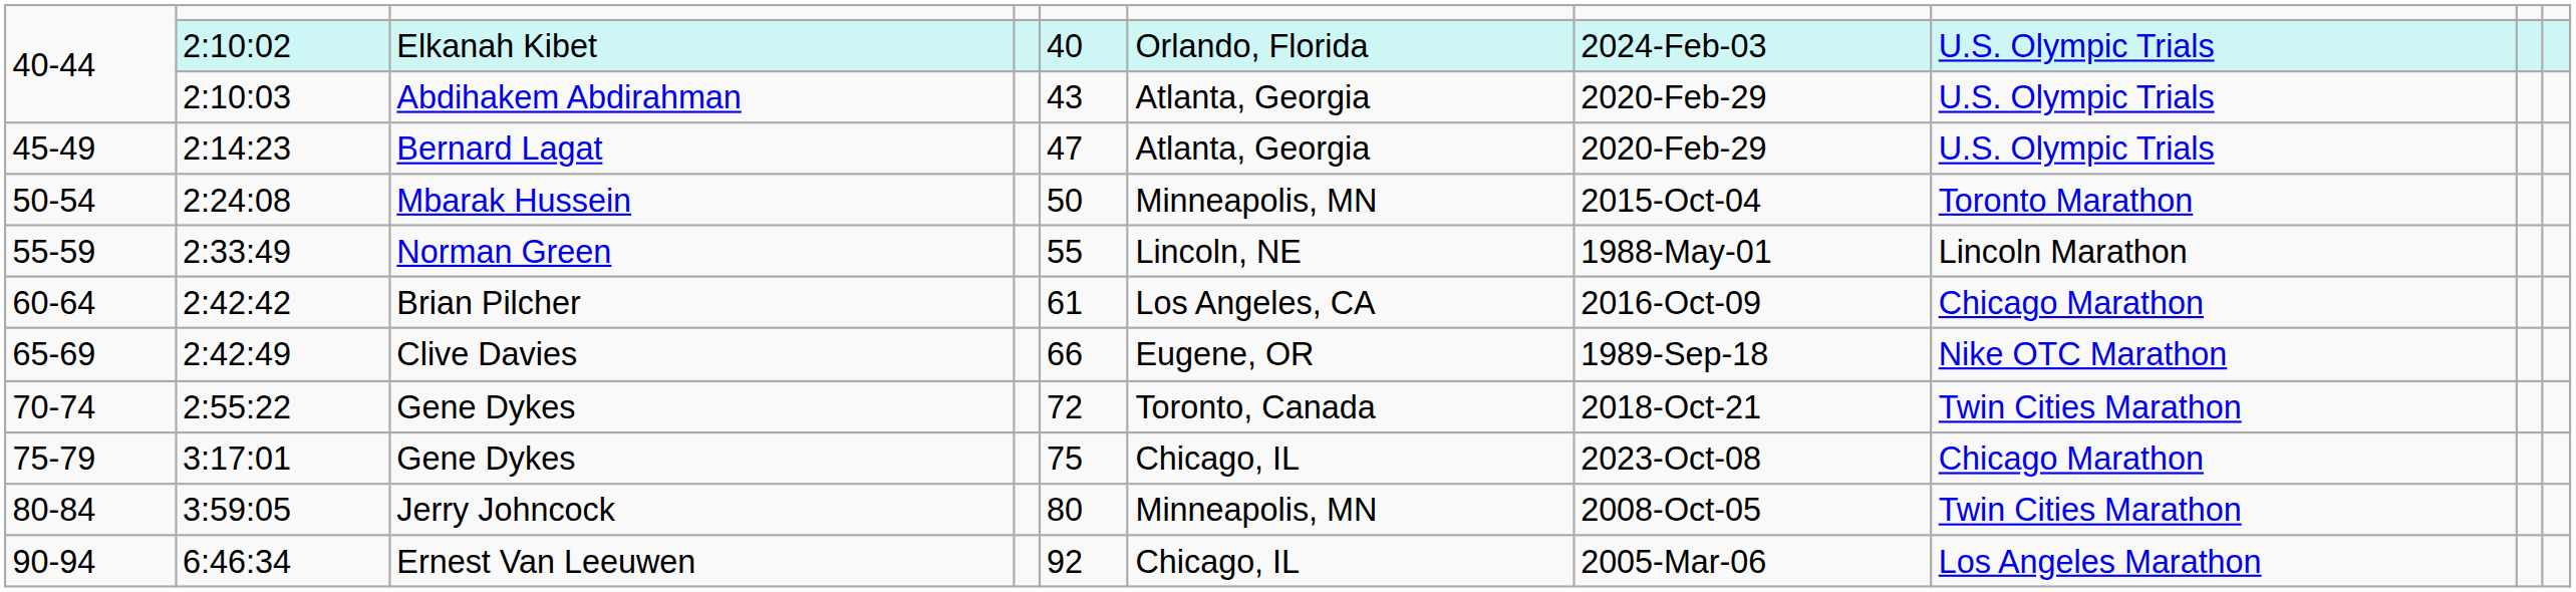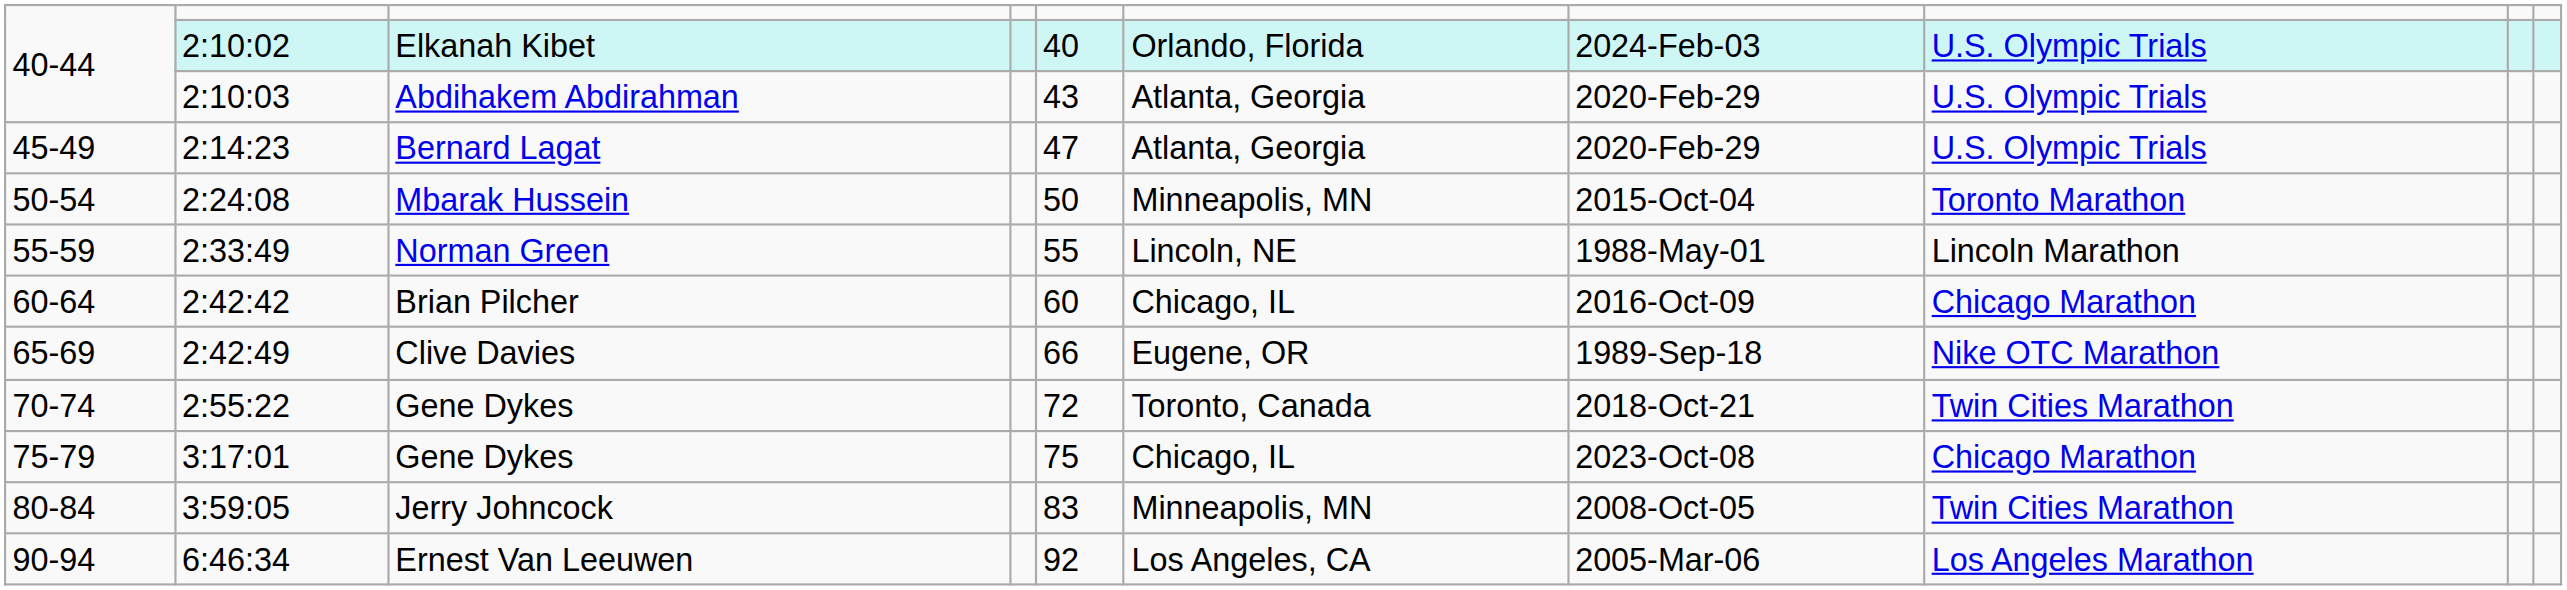 <table class="wikitable" style="font-size:95%; width: 95%">
 <tr>
 <td rowspan="3">40-44</td>
 <td></td>
 <td></td>
 <td></td>
 <td></td>
 <td></td>
 <td></td>
 <td></td>
 <td></td>
 <td></td>
 </tr>
 <tr style="background:#cef6f5;">
 <td>2:10:02</td>
 <td>Elkanah Kibet</td>
 <td></td>
 <td>40</td>
 <td>Orlando, Florida</td>
 <td>2024-Feb-03</td>
 <td><a href='#'>U.S. Olympic Trials</a></td>
 <td></td>
 <td></td>
 </tr>
 <tr>
 <td>2:10:03</td>
 <td><a href='#'>Abdihakem Abdirahman</a></td>
 <td></td>
 <td>43</td>
 <td>Atlanta, Georgia</td>
 <td>2020-Feb-29</td>
 <td><a href='#'>U.S. Olympic Trials</a></td>
 <td></td>
 <td></td>
 </tr>
 <tr>
 <td>45-49</td>
 <td>2:14:23</td>
 <td><a href='#'>Bernard Lagat</a></td>
 <td></td>
 <td>47</td>
 <td>Atlanta, Georgia</td>
 <td>2020-Feb-29</td>
 <td><a href='#'>U.S. Olympic Trials</a></td>
 <td></td>
 <td></td>
 </tr>
 <tr>
 <td>50-54</td>
 <td>2:24:08</td>
 <td><a href='#'>Mbarak Hussein</a></td>
 <td></td>
 <td>50</td>
 <td>Minneapolis, MN</td>
 <td>2015-Oct-04</td>
 <td><a href='#'>Toronto Marathon</a></td>
 <td></td>
 <td></td>
 </tr>
 <tr>
 <td>55-59</td>
 <td>2:33:49</td>
 <td><a href='#'>Norman Green</a></td>
 <td></td>
 <td>55</td>
 <td>Lincoln, NE</td>
 <td>1988-May-01</td>
 <td>Lincoln Marathon</td>
 <td></td>
 <td></td>
 </tr>
 <tr>
 <td>60-64</td>
 <td>2:42:42</td>
 <td>Brian Pilcher</td>
 <td></td>
-<td>61</td>
-<td>Los Angeles, CA</td>
+<td>60</td>
+<td>Chicago, IL</td>
 <td>2016-Oct-09</td>
 <td><a href='#'>Chicago Marathon</a></td>
 <td></td>
 <td></td>
 </tr>
 <tr>
 <td>65-69</td>
 <td>2:42:49</td>
 <td>Clive Davies</td>
 <td></td>
 <td>66</td>
 <td>Eugene, OR</td>
 <td>1989-Sep-18</td>
 <td><a href='#'>Nike OTC Marathon</a></td>
 <td></td>
 <td></td>
 </tr>
 <tr>
 <td>70-74</td>
 <td>2:55:22</td>
 <td>Gene Dykes</td>
 <td></td>
 <td>72</td>
 <td>Toronto, Canada</td>
 <td>2018-Oct-21</td>
 <td><a href='#'>Twin Cities Marathon</a></td>
 <td></td>
 <td></td>
 </tr>
 <tr>
 <td>75-79</td>
 <td>3:17:01</td>
 <td>Gene Dykes</td>
 <td></td>
 <td>75</td>
 <td>Chicago, IL</td>
 <td>2023-Oct-08</td>
 <td><a href='#'>Chicago Marathon</a></td>
 <td></td>
 <td></td>
 </tr>
 <tr>
 <td>80-84</td>
 <td>3:59:05</td>
 <td>Jerry Johncock</td>
 <td></td>
-<td>80</td>
+<td>83</td>
 <td>Minneapolis, MN</td>
 <td>2008-Oct-05</td>
 <td><a href='#'>Twin Cities Marathon</a></td>
 <td></td>
 <td></td>
 </tr>
 <tr>
 <td>90-94</td>
 <td>6:46:34</td>
 <td>Ernest Van Leeuwen</td>
 <td></td>
 <td>92</td>
-<td>Chicago, IL</td>
+<td>Los Angeles, CA</td>
 <td>2005-Mar-06</td>
 <td><a href='#'>Los Angeles Marathon</a></td>
 <td></td>
 <td></td>
 </tr>
 </table>
